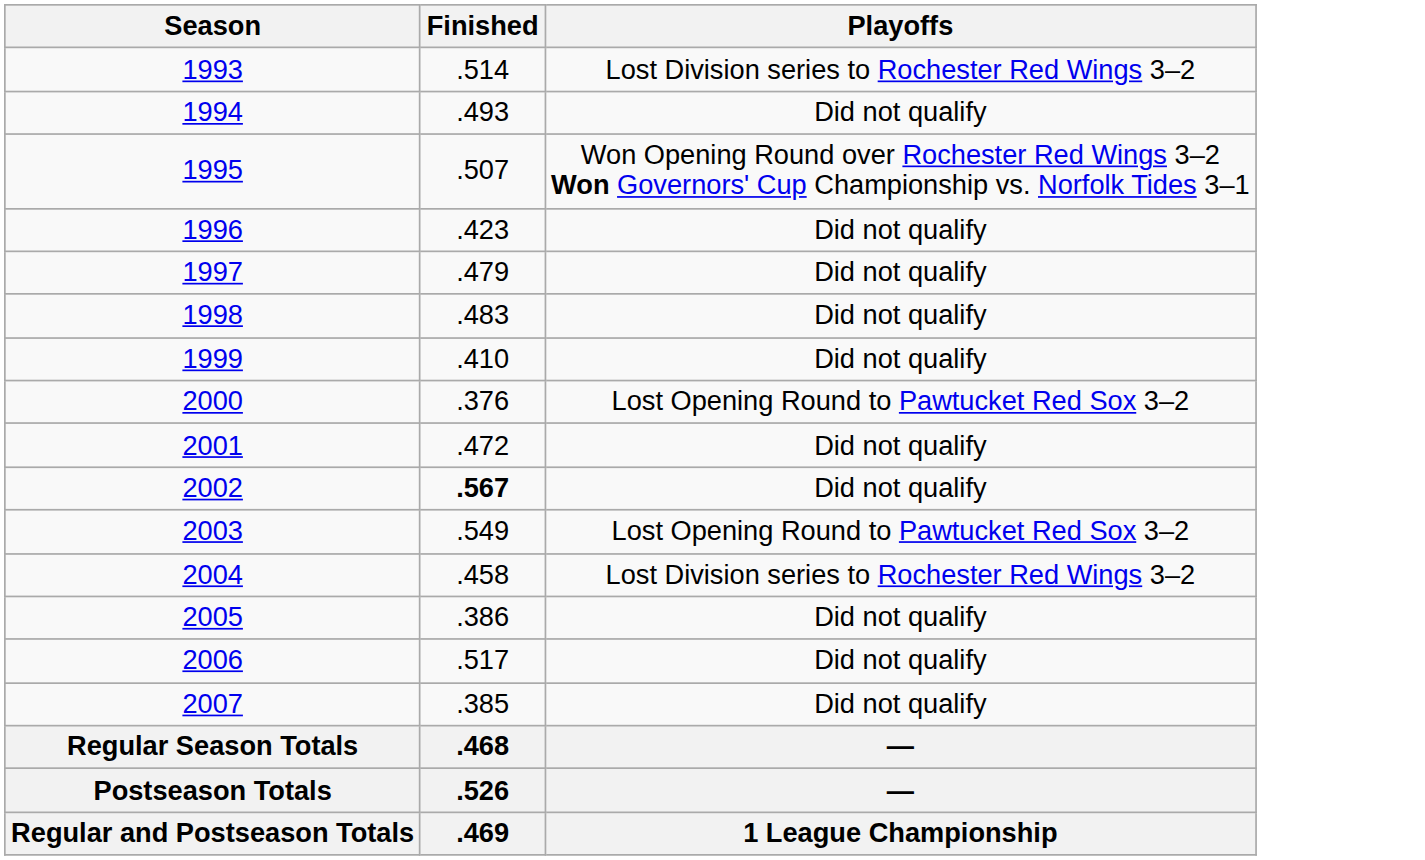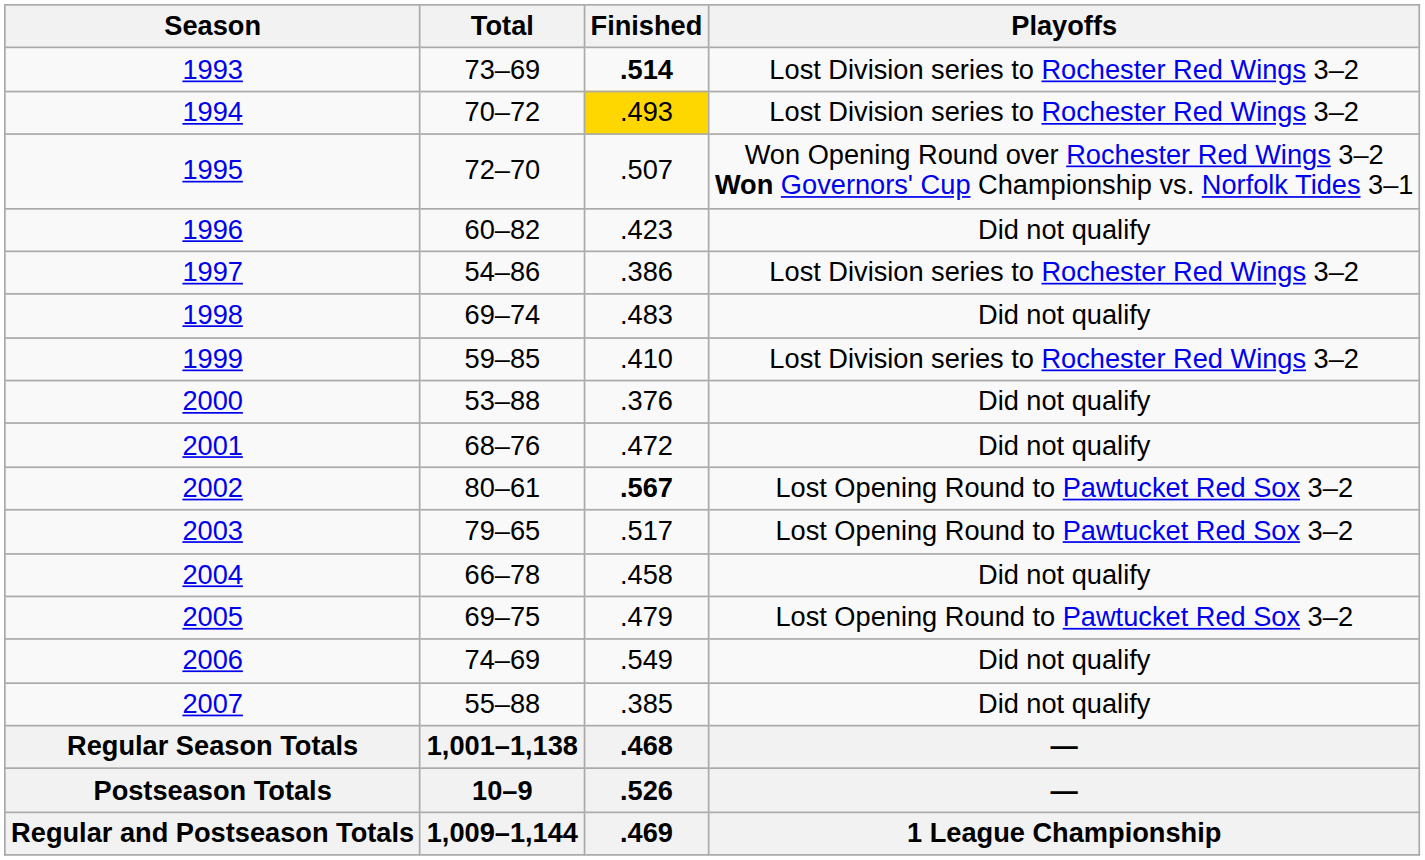 <table class="wikitable" style="text-align:center">
 <tr>
 <th>Season</th>
+<th>Total</th>
 <th>Finished</th>
 <th>Playoffs</th>
 </tr>
 <tr>
 <td><a href='#'>1993</a></td>
-<td>.514</td>
+<td>73–69</td>
+<td><strong>.514</strong></td>
 <td>Lost Division series to <a href='#'>Rochester Red Wings</a> 3–2</td>
 </tr>
 <tr>
 <td><a href='#'>1994</a></td>
-<td>.493</td>
-<td>Did not qualify</td>
+<td>70–72</td>
+<td style="background: gold;">.493</td>
+<td>Lost Division series to <a href='#'>Rochester Red Wings</a> 3–2</td>
 </tr>
 <tr>
 <td><a href='#'>1995</a></td>
+<td>72–70</td>
 <td>.507</td>
 <td>Won Opening Round over <a href='#'>Rochester Red Wings</a> 3–2 <br> <strong>Won</strong> <a href='#'>Governors' Cup</a> Championship vs. <a href='#'>Norfolk Tides</a> 3–1</td>
 </tr>
 <tr>
 <td><a href='#'>1996</a></td>
+<td>60–82</td>
 <td>.423</td>
 <td>Did not qualify</td>
 </tr>
 <tr>
 <td><a href='#'>1997</a></td>
-<td>.479</td>
-<td>Did not qualify</td>
+<td>54–86</td>
+<td>.386</td>
+<td>Lost Division series to <a href='#'>Rochester Red Wings</a> 3–2</td>
 </tr>
 <tr>
 <td><a href='#'>1998</a></td>
+<td>69–74</td>
 <td>.483</td>
 <td>Did not qualify</td>
 </tr>
 <tr>
 <td><a href='#'>1999</a></td>
+<td>59–85</td>
 <td>.410</td>
+<td>Lost Division series to <a href='#'>Rochester Red Wings</a> 3–2</td>
+</tr>
+<tr>
+<td><a href='#'>2000</a></td>
+<td>53–88</td>
+<td>.376</td>
 <td>Did not qualify</td>
 </tr>
 <tr>
-<td><a href='#'>2000</a></td>
-<td>.376</td>
-<td>Lost Opening Round to <a href='#'>Pawtucket Red Sox</a> 3–2</td>
-</tr>
-<tr>
 <td><a href='#'>2001</a></td>
+<td>68–76</td>
 <td>.472</td>
 <td>Did not qualify</td>
 </tr>
 <tr>
 <td><a href='#'>2002</a></td>
+<td>80–61</td>
 <td><strong>.567</strong></td>
-<td>Did not qualify</td>
+<td>Lost Opening Round to <a href='#'>Pawtucket Red Sox</a> 3–2</td>
 </tr>
 <tr>
 <td><a href='#'>2003</a></td>
-<td>.549</td>
+<td>79–65</td>
+<td>.517</td>
 <td>Lost Opening Round to <a href='#'>Pawtucket Red Sox</a> 3–2</td>
 </tr>
 <tr>
 <td><a href='#'>2004</a></td>
+<td>66–78</td>
 <td>.458</td>
-<td>Lost Division series to <a href='#'>Rochester Red Wings</a> 3–2</td>
+<td>Did not qualify</td>
 </tr>
 <tr>
 <td><a href='#'>2005</a></td>
-<td>.386</td>
-<td>Did not qualify</td>
+<td>69–75</td>
+<td>.479</td>
+<td>Lost Opening Round to <a href='#'>Pawtucket Red Sox</a> 3–2</td>
 </tr>
 <tr>
 <td><a href='#'>2006</a></td>
-<td>.517</td>
+<td>74–69</td>
+<td>.549</td>
 <td>Did not qualify</td>
 </tr>
 <tr>
 <td><a href='#'>2007</a></td>
+<td>55–88</td>
 <td>.385</td>
 <td>Did not qualify</td>
 </tr>
 <tr>
 <th>Regular Season Totals</th>
+<th>1,001–1,138</th>
 <th>.468</th>
 <th>—</th>
 </tr>
 <tr>
 <th>Postseason Totals</th>
+<th>10–9</th>
 <th>.526</th>
 <th>—</th>
 </tr>
 <tr>
 <th>Regular and Postseason Totals</th>
+<th>1,009–1,144</th>
 <th>.469</th>
 <th>1 League Championship</th>
 </tr>
 </table>
